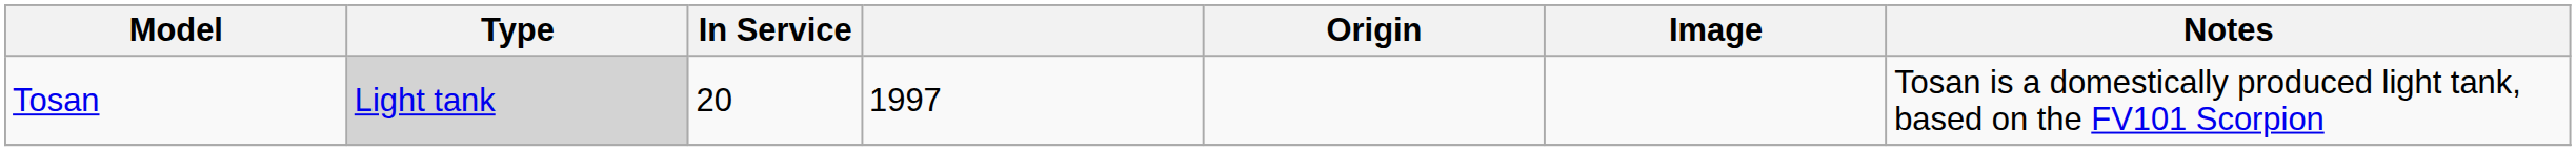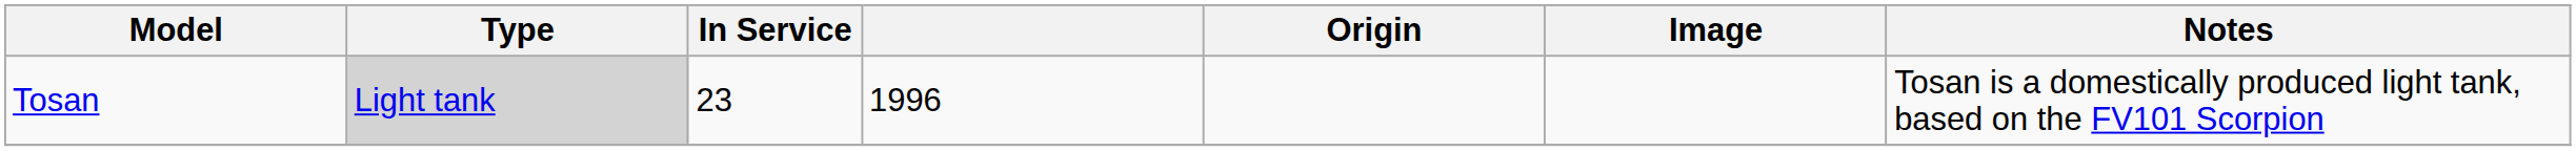 <table class="wikitable" width="100%">
 <tr>
 <th width="10%">Model</th>
 <th width="10%">Type</th>
 <th width="5%">In Service</th>
 <th width="10%"></th>
 <th width="10%">Origin</th>
 <th width="10%">Image</th>
 <th width="20%">Notes</th>
 </tr>
 <tr>
 <td><a href='#'>Tosan</a></td>
 <td style="background: lightgrey;"><a href='#'>Light tank</a></td>
-<td>20</td>
-<td>1997</td>
+<td>23</td>
+<td>1996</td>
 <td></td>
 <td></td>
 <td>Tosan is a domestically produced light tank, based on the <a href='#'>FV101 Scorpion</a></td>
 </tr>
 <tr>
 </tr>
 </table>
